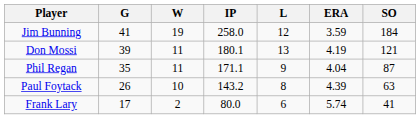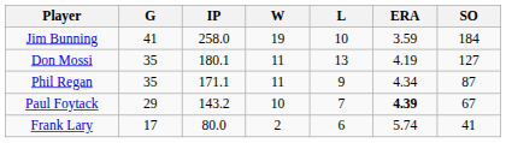 <table class="wikitable sortable">
 <tr>
 <th bgcolor="#DDDDFF" width="16%">Player</th>
 <th bgcolor="#DDDDFF" width="9%">G</th>
+<th bgcolor="#DDDDFF" width="9%">IP</th>
 <th bgcolor="#DDDDFF" width="9%">W</th>
-<th bgcolor="#DDDDFF" width="9%">IP</th>
 <th bgcolor="#DDDDFF" width="9%">L</th>
 <th bgcolor="#DDDDFF" width="9%">ERA</th>
 <th bgcolor="#DDDDFF" width="9%">SO</th>
 </tr>
 <tr align="center">
 <td><a href='#'>Jim Bunning</a></td>
 <td>41</td>
+<td>258.0</td>
 <td>19</td>
-<td>258.0</td>
-<td>12</td>
+<td>10</td>
 <td>3.59</td>
 <td>184</td>
 </tr>
 <tr align="center">
 <td><a href='#'>Don Mossi</a></td>
-<td>39</td>
+<td>35</td>
+<td>180.1</td>
 <td>11</td>
-<td>180.1</td>
 <td>13</td>
 <td>4.19</td>
-<td>121</td>
+<td>127</td>
 </tr>
 <tr align="center">
 <td><a href='#'>Phil Regan</a></td>
 <td>35</td>
+<td>171.1</td>
 <td>11</td>
-<td>171.1</td>
 <td>9</td>
-<td>4.04</td>
+<td>4.34</td>
 <td>87</td>
 </tr>
 <tr align="center">
 <td><a href='#'>Paul Foytack</a></td>
-<td>26</td>
+<td>29</td>
+<td>143.2</td>
 <td>10</td>
-<td>143.2</td>
-<td>8</td>
-<td>4.39</td>
-<td>63</td>
+<td>7</td>
+<td><strong>4.39</strong></td>
+<td>67</td>
 </tr>
 <tr align="center">
 <td><a href='#'>Frank Lary</a></td>
 <td>17</td>
+<td>80.0</td>
 <td>2</td>
-<td>80.0</td>
 <td>6</td>
 <td>5.74</td>
 <td>41</td>
 </tr>
 </table>
